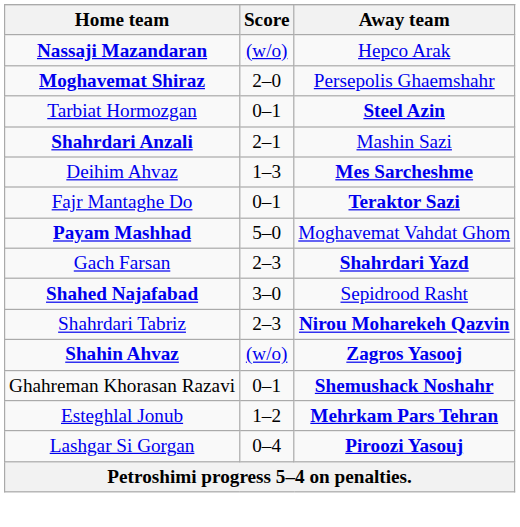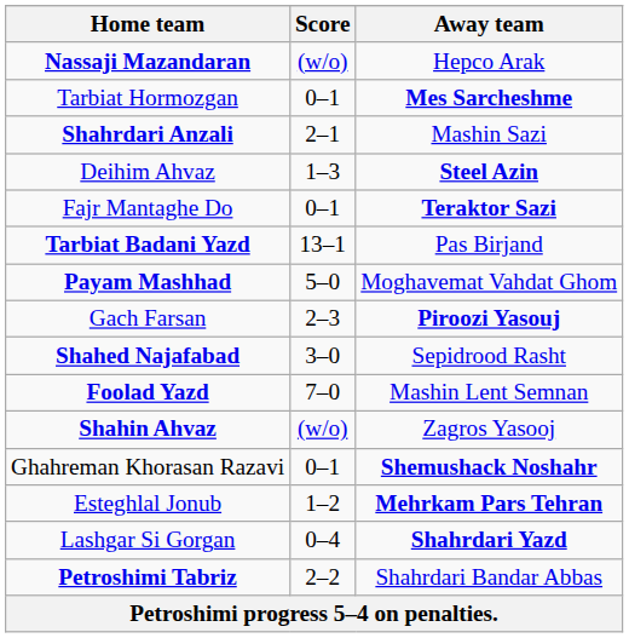 <table class="wikitable" style="text-align: center">
 <tr>
 </tr>
 <tr>
 <th>Home team</th>
 <th>Score</th>
 <th>Away team</th>
 </tr>
 <tr>
 <td><strong><a href='#'>Nassaji Mazandaran</a></strong></td>
 <td><a href='#'>(w/o)</a></td>
 <td><a href='#'>Hepco Arak</a></td>
 </tr>
 <tr>
-<td><strong><a href='#'>Moghavemat Shiraz</a></strong></td>
-<td>2–0</td>
-<td><a href='#'>Persepolis Ghaemshahr</a></td>
-</tr>
-<tr>
 <td><a href='#'>Tarbiat Hormozgan</a></td>
 <td>0–1</td>
-<td><strong><a href='#'>Steel Azin</a></strong></td>
+<td><strong><a href='#'>Mes Sarcheshme</a></strong></td>
 </tr>
 <tr>
 <td><strong><a href='#'>Shahrdari Anzali</a></strong></td>
 <td>2–1</td>
 <td><a href='#'>Mashin Sazi</a></td>
 </tr>
 <tr>
 <td><a href='#'>Deihim Ahvaz</a></td>
 <td>1–3</td>
-<td><strong><a href='#'>Mes Sarcheshme</a></strong></td>
+<td><strong><a href='#'>Steel Azin</a></strong></td>
 </tr>
 <tr>
 <td><a href='#'>Fajr Mantaghe Do</a></td>
 <td>0–1</td>
 <td><strong><a href='#'>Teraktor Sazi</a></strong></td>
+</tr>
+<tr>
+<td><strong><a href='#'>Tarbiat Badani Yazd</a></strong></td>
+<td>13–1</td>
+<td><a href='#'>Pas Birjand</a></td>
 </tr>
 <tr>
 <td><strong><a href='#'>Payam Mashhad</a></strong></td>
 <td>5–0</td>
 <td><a href='#'>Moghavemat Vahdat Ghom</a></td>
 </tr>
 <tr>
 <td><a href='#'>Gach Farsan</a></td>
 <td>2–3</td>
-<td><strong><a href='#'>Shahrdari Yazd</a></strong></td>
+<td><strong><a href='#'>Piroozi Yasouj</a></strong></td>
 </tr>
 <tr>
 <td><strong><a href='#'>Shahed Najafabad</a></strong></td>
 <td>3–0</td>
 <td><a href='#'>Sepidrood Rasht</a></td>
 </tr>
 <tr>
-<td><a href='#'>Shahrdari Tabriz</a></td>
-<td>2–3</td>
-<td><strong><a href='#'>Nirou Moharekeh Qazvin</a></strong></td>
+<td><strong><a href='#'>Foolad Yazd</a></strong></td>
+<td>7–0</td>
+<td><a href='#'>Mashin Lent Semnan</a></td>
 </tr>
 <tr>
 <td><strong><a href='#'>Shahin Ahvaz</a></strong></td>
 <td><a href='#'>(w/o)</a></td>
-<td><strong><a href='#'>Zagros Yasooj</a></strong></td>
+<td><a href='#'>Zagros Yasooj</a></td>
 </tr>
 <tr>
 <td>Ghahreman Khorasan Razavi</td>
 <td>0–1</td>
 <td><strong><a href='#'>Shemushack Noshahr</a></strong></td>
 </tr>
 <tr>
 <td><a href='#'>Esteghlal Jonub</a></td>
 <td>1–2</td>
 <td><strong><a href='#'>Mehrkam Pars Tehran</a></strong></td>
 </tr>
 <tr>
 <td><a href='#'>Lashgar Si Gorgan</a></td>
 <td>0–4</td>
-<td><strong><a href='#'>Piroozi Yasouj</a></strong></td>
+<td><strong><a href='#'>Shahrdari Yazd</a></strong></td>
+</tr>
+<tr>
+<td><strong><a href='#'>Petroshimi Tabriz</a></strong></td>
+<td>2–2</td>
+<td><a href='#'>Shahrdari Bandar Abbas</a></td>
 </tr>
 <tr>
 <th colspan=3>Petroshimi progress 5–4 on penalties.</th>
 </tr>
 </table>
